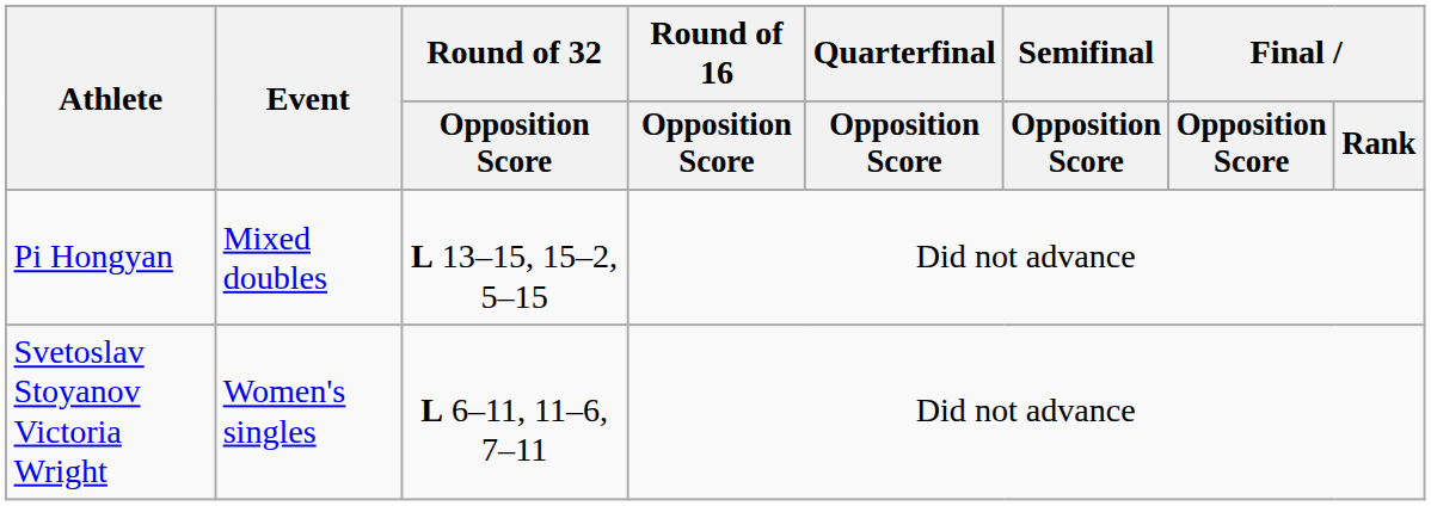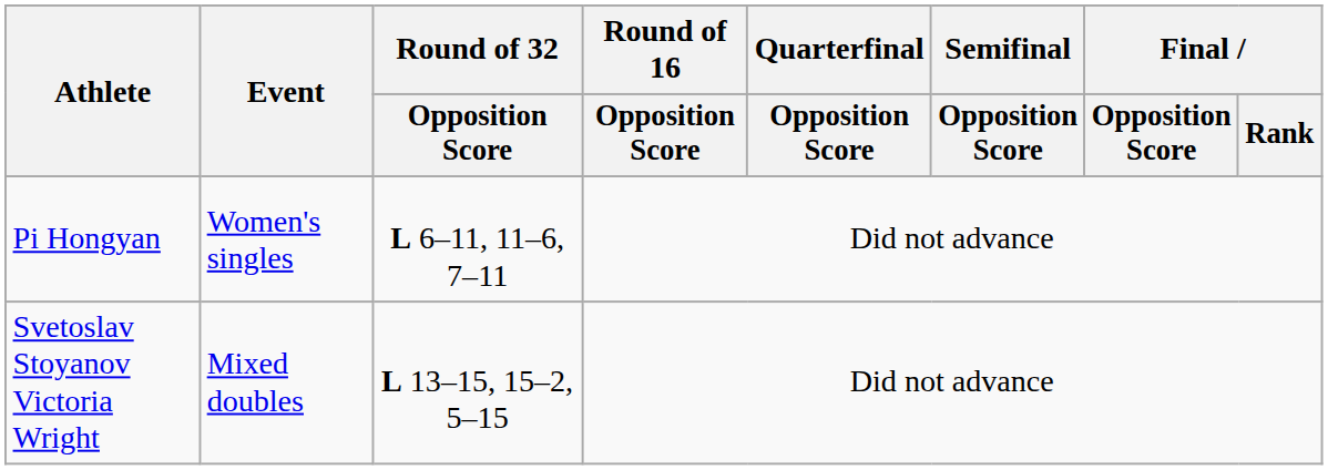 <table class=wikitable style="font-size:90%">
 <tr>
 <th rowspan="2">Athlete</th>
 <th rowspan="2">Event</th>
 <th>Round of 32</th>
 <th>Round of 16</th>
 <th>Quarterfinal</th>
 <th>Semifinal</th>
 <th colspan=2>Final / </th>
 </tr>
 <tr style="font-size:95%">
 <th>Opposition<br>Score</th>
 <th>Opposition<br>Score</th>
 <th>Opposition<br>Score</th>
 <th>Opposition<br>Score</th>
 <th>Opposition<br>Score</th>
 <th>Rank</th>
 </tr>
 <tr align=center>
 <td align=left><a href='#'>Pi Hongyan</a></td>
+<td align=left><a href='#'>Women's singles</a></td>
+<td><br><strong>L</strong> 6–11, 11–6, 7–11</td>
+<td colspan=5>Did not advance</td>
+</tr>
+<tr align=center>
+<td align=left><a href='#'>Svetoslav Stoyanov</a><br><a href='#'>Victoria Wright</a></td>
 <td align=left><a href='#'>Mixed doubles</a></td>
 <td><br><strong>L</strong> 13–15, 15–2, 5–15</td>
 <td colspan=5>Did not advance</td>
 </tr>
-<tr align=center>
-<td align=left><a href='#'>Svetoslav Stoyanov</a><br><a href='#'>Victoria Wright</a></td>
-<td align=left><a href='#'>Women's singles</a></td>
-<td><br><strong>L</strong> 6–11, 11–6, 7–11</td>
-<td colspan=5>Did not advance</td>
-</tr>
 </table>
